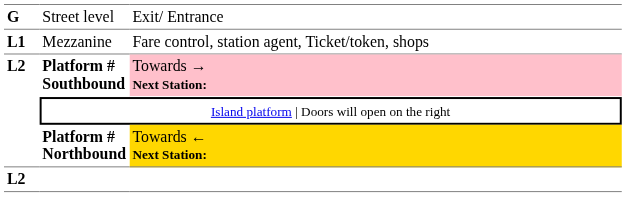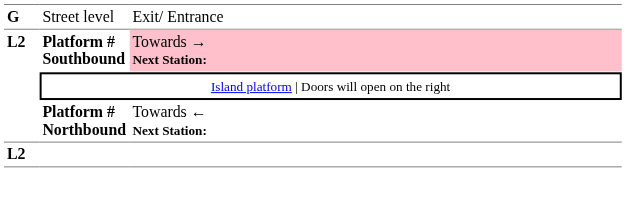 <table table border=0 cellspacing=0 cellpadding=3>
 <tr>
 <td style="border-top:solid 1px gray;border-bottom:solid 1px gray;" width=30 valign=top><strong>G</strong></td>
 <td style="border-top:solid 1px gray;border-bottom:solid 1px gray;" width=85 valign=top>Street level</td>
 <td style="border-top:solid 1px gray;border-bottom:solid 1px gray;" width=500 valign=top>Exit/ Entrance</td>
-</tr>
-<tr>
-<td style="border-bottom:solid 1px gray;"><strong>L1</strong></td>
-<td style="border-bottom:solid 1px gray;">Mezzanine</td>
-<td style="border-bottom:solid 1px gray;">Fare control, station agent, Ticket/token, shops</td>
 </tr>
 <tr>
 <td style="border-bottom:solid 1px gray;" width=30 rowspan=3 valign=top><strong>L2</strong></td>
 <td style="border-bottom:solid 1px white;" width=85><span><strong>Platform #</strong><br><strong>Southbound</strong></span></td>
 <td style="background: pink; border-bottom:solid 1px white;" width=500>Towards → <br><small><strong>Next Station:</strong> </small></td>
 </tr>
 <tr>
 <td style="border-top:solid 2px black;border-right:solid 2px black;border-left:solid 2px black;border-bottom:solid 2px black;text-align:center;" colspan=2><small><a href='#'>Island platform</a> | Doors will open on the right </small></td>
 </tr>
 <tr>
 <td style="border-bottom:solid 1px gray;" width=85><span><strong>Platform #</strong><br><strong>Northbound</strong></span></td>
-<td style="background: gold; border-bottom:solid 1px gray;" width="500">Towards ← <br><small><strong>Next Station:</strong> </small></td>
+<td style="border-bottom:solid 1px gray;" width="500">Towards ← <br><small><strong>Next Station:</strong> </small></td>
 </tr>
 <tr>
 <td style="border-bottom:solid 1px gray;" width=30 rowspan=2 valign=top><strong>L2</strong></td>
 <td style="border-bottom:solid 1px gray;" width=85></td>
 <td style="border-bottom:solid 1px gray;" width=500></td>
 </tr>
 </table>
